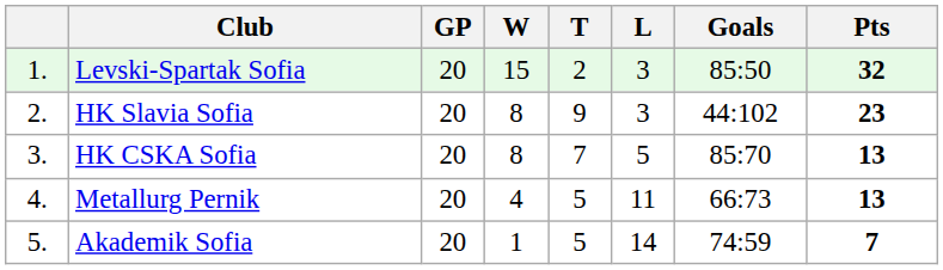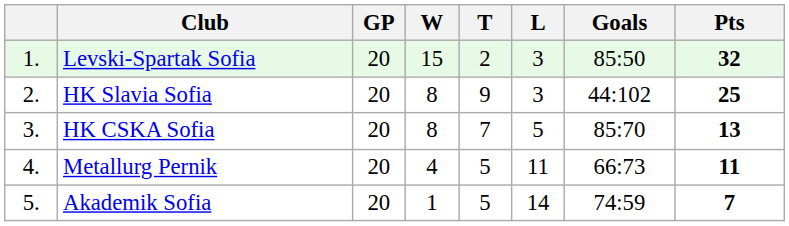 <table class="wikitable">
 <tr>
 <th width="30"></th>
 <th width="200">Club</th>
 <th width="30">GP</th>
 <th width="30">W</th>
 <th width="30">T</th>
 <th width="30">L</th>
 <th width="70">Goals</th>
 <th width="70">Pts</th>
 </tr>
 <tr bgcolor="#e6fae6" align="center">
 <td>1.</td>
 <td align="left"><a href='#'>Levski-Spartak Sofia</a></td>
 <td>20</td>
 <td>15</td>
 <td>2</td>
 <td>3</td>
 <td>85:50</td>
 <td><strong>32</strong></td>
 </tr>
 <tr bgcolor="#FFFFFF" align="center">
 <td>2.</td>
 <td align="left"><a href='#'>HK Slavia Sofia</a></td>
 <td>20</td>
 <td>8</td>
 <td>9</td>
 <td>3</td>
 <td>44:102</td>
-<td><strong>23</strong></td>
+<td><strong>25</strong></td>
 </tr>
 <tr bgcolor="#FFFFFF" align="center">
 <td>3.</td>
 <td align="left"><a href='#'>HK CSKA Sofia</a></td>
 <td>20</td>
 <td>8</td>
 <td>7</td>
 <td>5</td>
 <td>85:70</td>
 <td><strong>13</strong></td>
 </tr>
 <tr bgcolor="#FFFFFF" align="center">
 <td>4.</td>
 <td align="left"><a href='#'>Metallurg Pernik</a></td>
 <td>20</td>
 <td>4</td>
 <td>5</td>
 <td>11</td>
 <td>66:73</td>
-<td><strong>13</strong></td>
+<td><strong>11</strong></td>
 </tr>
 <tr bgcolor="#FFFFFF" align="center">
 <td>5.</td>
 <td align="left"><a href='#'>Akademik Sofia</a></td>
 <td>20</td>
 <td>1</td>
 <td>5</td>
 <td>14</td>
 <td>74:59</td>
 <td><strong>7</strong></td>
 </tr>
 </table>
